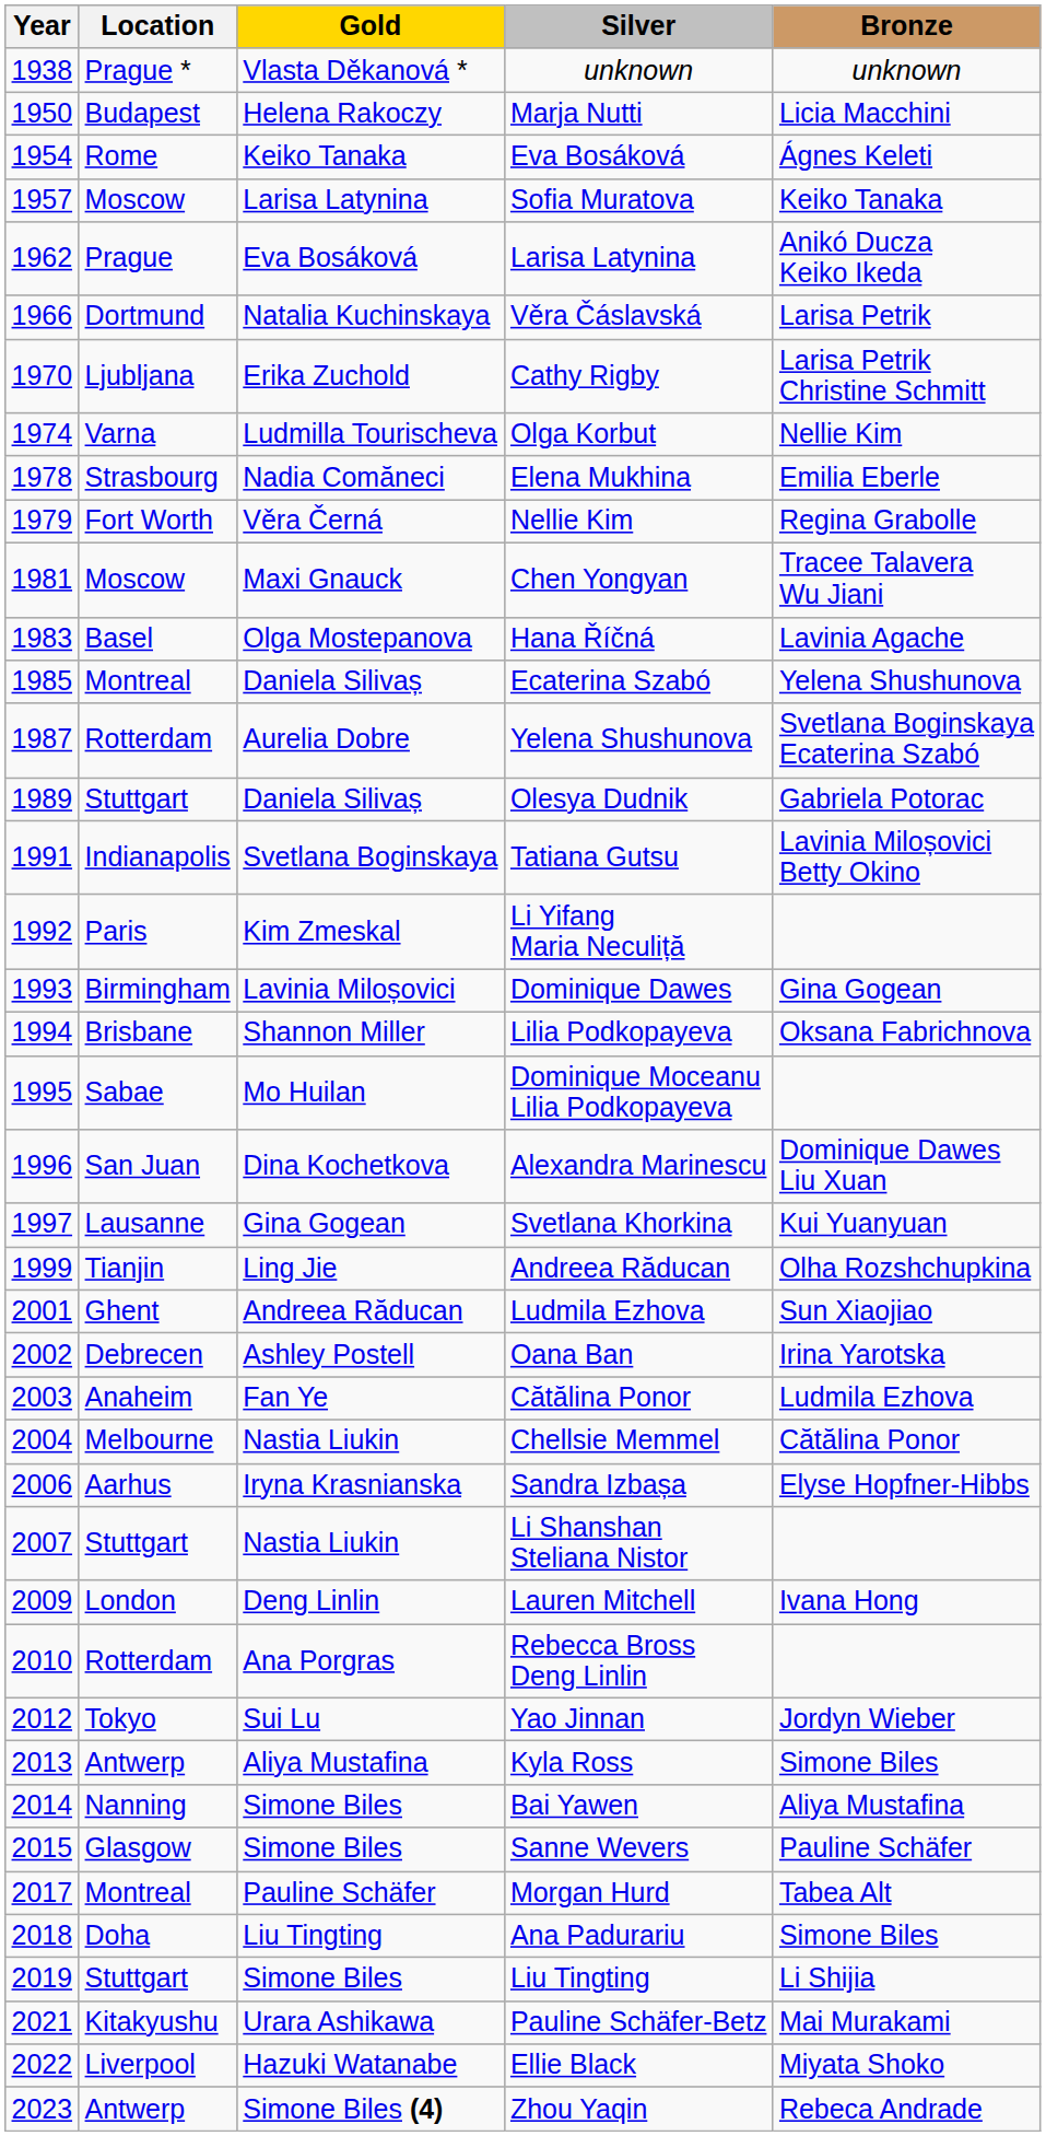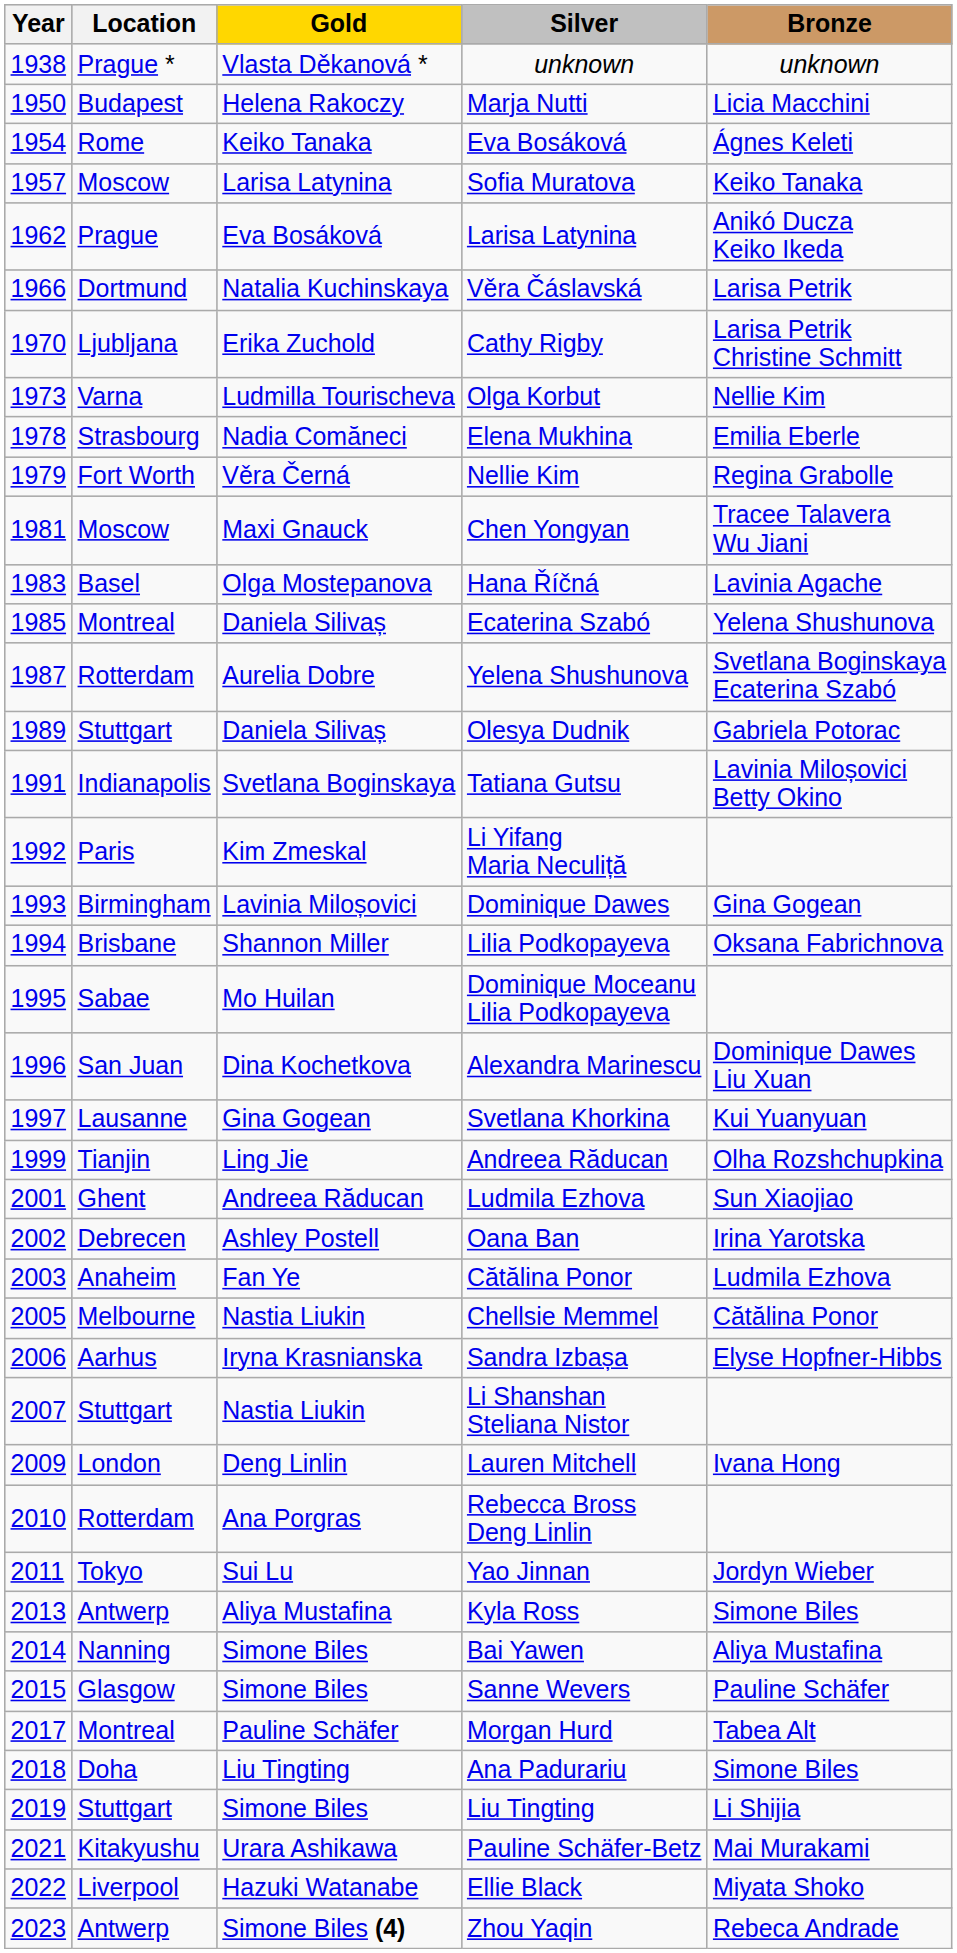 <table class="wikitable">
 <tr>
 <th>Year</th>
 <th>Location</th>
 <th style="background-color:gold;">Gold</th>
 <th style="background-color:silver;">Silver</th>
 <th style="background-color:#cc9966;">Bronze</th>
 </tr>
 <tr>
 <td><a href='#'>1938</a></td>
 <td> <a href='#'>Prague</a> *</td>
 <td> <a href='#'>Vlasta Děkanová</a> *</td>
 <td align="center"><em>unknown</em></td>
 <td align="center"><em>unknown</em></td>
 </tr>
 <tr>
 <td><a href='#'>1950</a></td>
 <td> <a href='#'>Budapest</a></td>
 <td> <a href='#'>Helena Rakoczy</a></td>
 <td> <a href='#'>Marja Nutti</a></td>
 <td> <a href='#'>Licia Macchini</a></td>
 </tr>
 <tr>
 <td><a href='#'>1954</a></td>
 <td> <a href='#'>Rome</a></td>
 <td> <a href='#'>Keiko Tanaka</a></td>
 <td> <a href='#'>Eva Bosáková</a></td>
 <td> <a href='#'>Ágnes Keleti</a></td>
 </tr>
 <tr>
 <td><a href='#'>1957</a></td>
 <td> <a href='#'>Moscow</a></td>
 <td> <a href='#'>Larisa Latynina</a></td>
 <td> <a href='#'>Sofia Muratova</a></td>
 <td> <a href='#'>Keiko Tanaka</a></td>
 </tr>
 <tr>
 <td><a href='#'>1962</a></td>
 <td> <a href='#'>Prague</a></td>
 <td> <a href='#'>Eva Bosáková</a></td>
 <td> <a href='#'>Larisa Latynina</a></td>
 <td> <a href='#'>Anikó Ducza</a> <br>  <a href='#'>Keiko Ikeda</a></td>
 </tr>
 <tr>
 <td><a href='#'>1966</a></td>
 <td> <a href='#'>Dortmund</a></td>
 <td> <a href='#'>Natalia Kuchinskaya</a></td>
 <td> <a href='#'>Věra Čáslavská</a></td>
 <td> <a href='#'>Larisa Petrik</a></td>
 </tr>
 <tr>
 <td><a href='#'>1970</a></td>
 <td> <a href='#'>Ljubljana</a></td>
 <td> <a href='#'>Erika Zuchold</a></td>
 <td> <a href='#'>Cathy Rigby</a></td>
 <td> <a href='#'>Larisa Petrik</a> <br>  <a href='#'>Christine Schmitt</a></td>
 </tr>
 <tr>
-<td><a href='#'>1974</a></td>
+<td><a href='#'>1973</a></td>
 <td> <a href='#'>Varna</a></td>
 <td> <a href='#'>Ludmilla Tourischeva</a></td>
 <td> <a href='#'>Olga Korbut</a></td>
 <td> <a href='#'>Nellie Kim</a></td>
 </tr>
 <tr>
 <td><a href='#'>1978</a></td>
 <td> <a href='#'>Strasbourg</a></td>
 <td> <a href='#'>Nadia Comăneci</a></td>
 <td> <a href='#'>Elena Mukhina</a></td>
 <td> <a href='#'>Emilia Eberle</a></td>
 </tr>
 <tr>
 <td><a href='#'>1979</a></td>
 <td> <a href='#'>Fort Worth</a></td>
 <td> <a href='#'>Věra Černá</a></td>
 <td> <a href='#'>Nellie Kim</a></td>
 <td> <a href='#'>Regina Grabolle</a></td>
 </tr>
 <tr>
 <td><a href='#'>1981</a></td>
 <td> <a href='#'>Moscow</a></td>
 <td> <a href='#'>Maxi Gnauck</a></td>
 <td> <a href='#'>Chen Yongyan</a></td>
 <td> <a href='#'>Tracee Talavera</a> <br> <a href='#'>Wu Jiani</a></td>
 </tr>
 <tr>
 <td><a href='#'>1983</a></td>
 <td> <a href='#'>Basel</a></td>
 <td> <a href='#'>Olga Mostepanova</a></td>
 <td> <a href='#'>Hana Říčná</a></td>
 <td> <a href='#'>Lavinia Agache</a></td>
 </tr>
 <tr>
 <td><a href='#'>1985</a></td>
 <td> <a href='#'>Montreal</a></td>
 <td> <a href='#'>Daniela Silivaș</a></td>
 <td> <a href='#'>Ecaterina Szabó</a></td>
 <td> <a href='#'>Yelena Shushunova</a></td>
 </tr>
 <tr>
 <td><a href='#'>1987</a></td>
 <td> <a href='#'>Rotterdam</a></td>
 <td> <a href='#'>Aurelia Dobre</a></td>
 <td> <a href='#'>Yelena Shushunova</a></td>
 <td> <a href='#'>Svetlana Boginskaya</a> <br> <a href='#'>Ecaterina Szabó</a></td>
 </tr>
 <tr>
 <td><a href='#'>1989</a></td>
 <td> <a href='#'>Stuttgart</a></td>
 <td> <a href='#'>Daniela Silivaș</a></td>
 <td> <a href='#'>Olesya Dudnik</a></td>
 <td> <a href='#'>Gabriela Potorac</a></td>
 </tr>
 <tr>
 <td><a href='#'>1991</a></td>
 <td> <a href='#'>Indianapolis</a></td>
 <td> <a href='#'>Svetlana Boginskaya</a></td>
 <td> <a href='#'>Tatiana Gutsu</a></td>
 <td> <a href='#'>Lavinia Miloșovici</a> <br>  <a href='#'>Betty Okino</a></td>
 </tr>
 <tr>
 <td><a href='#'>1992</a></td>
 <td> <a href='#'>Paris</a></td>
 <td> <a href='#'>Kim Zmeskal</a></td>
 <td> <a href='#'>Li Yifang</a> <br>  <a href='#'>Maria Neculiță</a></td>
 <td></td>
 </tr>
 <tr>
 <td><a href='#'>1993</a></td>
 <td> <a href='#'>Birmingham</a></td>
 <td> <a href='#'>Lavinia Miloșovici</a></td>
 <td> <a href='#'>Dominique Dawes</a></td>
 <td> <a href='#'>Gina Gogean</a></td>
 </tr>
 <tr>
 <td><a href='#'>1994</a></td>
 <td> <a href='#'>Brisbane</a></td>
 <td> <a href='#'>Shannon Miller</a></td>
 <td> <a href='#'>Lilia Podkopayeva</a></td>
 <td> <a href='#'>Oksana Fabrichnova</a></td>
 </tr>
 <tr>
 <td><a href='#'>1995</a></td>
 <td> <a href='#'>Sabae</a></td>
 <td> <a href='#'>Mo Huilan</a></td>
 <td> <a href='#'>Dominique Moceanu</a> <br>  <a href='#'>Lilia Podkopayeva</a></td>
 <td></td>
 </tr>
 <tr>
 <td><a href='#'>1996</a></td>
 <td> <a href='#'>San Juan</a></td>
 <td> <a href='#'>Dina Kochetkova</a></td>
 <td> <a href='#'>Alexandra Marinescu</a></td>
 <td> <a href='#'>Dominique Dawes</a> <br>  <a href='#'>Liu Xuan</a></td>
 </tr>
 <tr>
 <td><a href='#'>1997</a></td>
 <td> <a href='#'>Lausanne</a></td>
 <td> <a href='#'>Gina Gogean</a></td>
 <td> <a href='#'>Svetlana Khorkina</a></td>
 <td> <a href='#'>Kui Yuanyuan</a></td>
 </tr>
 <tr>
 <td><a href='#'>1999</a></td>
 <td> <a href='#'>Tianjin</a></td>
 <td> <a href='#'>Ling Jie</a></td>
 <td> <a href='#'>Andreea Răducan</a></td>
 <td> <a href='#'>Olha Rozshchupkina</a></td>
 </tr>
 <tr>
 <td><a href='#'>2001</a></td>
 <td> <a href='#'>Ghent</a></td>
 <td> <a href='#'>Andreea Răducan</a></td>
 <td> <a href='#'>Ludmila Ezhova</a></td>
 <td> <a href='#'>Sun Xiaojiao</a></td>
 </tr>
 <tr>
 <td><a href='#'>2002</a></td>
 <td> <a href='#'>Debrecen</a></td>
 <td> <a href='#'>Ashley Postell</a></td>
 <td> <a href='#'>Oana Ban</a></td>
 <td> <a href='#'>Irina Yarotska</a></td>
 </tr>
 <tr>
 <td><a href='#'>2003</a></td>
 <td> <a href='#'>Anaheim</a></td>
 <td> <a href='#'>Fan Ye</a></td>
 <td> <a href='#'>Cătălina Ponor</a></td>
 <td> <a href='#'>Ludmila Ezhova</a></td>
 </tr>
 <tr>
-<td><a href='#'>2004</a></td>
+<td><a href='#'>2005</a></td>
 <td> <a href='#'>Melbourne</a></td>
 <td> <a href='#'>Nastia Liukin</a></td>
 <td> <a href='#'>Chellsie Memmel</a></td>
 <td> <a href='#'>Cătălina Ponor</a></td>
 </tr>
 <tr>
 <td><a href='#'>2006</a></td>
 <td> <a href='#'>Aarhus</a></td>
 <td> <a href='#'>Iryna Krasnianska</a></td>
 <td> <a href='#'>Sandra Izbașa</a></td>
 <td> <a href='#'>Elyse Hopfner-Hibbs</a></td>
 </tr>
 <tr>
 <td><a href='#'>2007</a></td>
 <td> <a href='#'>Stuttgart</a></td>
 <td> <a href='#'>Nastia Liukin</a></td>
 <td> <a href='#'>Li Shanshan</a> <br>  <a href='#'>Steliana Nistor</a></td>
 <td></td>
 </tr>
 <tr>
 <td><a href='#'>2009</a></td>
 <td> <a href='#'>London</a></td>
 <td> <a href='#'>Deng Linlin</a></td>
 <td> <a href='#'>Lauren Mitchell</a></td>
 <td> <a href='#'>Ivana Hong</a></td>
 </tr>
 <tr>
 <td><a href='#'>2010</a></td>
 <td> <a href='#'>Rotterdam</a></td>
 <td> <a href='#'>Ana Porgras</a></td>
 <td> <a href='#'>Rebecca Bross</a> <br>  <a href='#'>Deng Linlin</a></td>
 <td></td>
 </tr>
 <tr>
-<td><a href='#'>2012</a></td>
+<td><a href='#'>2011</a></td>
 <td> <a href='#'>Tokyo</a></td>
 <td> <a href='#'>Sui Lu</a></td>
 <td> <a href='#'>Yao Jinnan</a></td>
 <td> <a href='#'>Jordyn Wieber</a></td>
 </tr>
 <tr>
 <td><a href='#'>2013</a></td>
 <td> <a href='#'>Antwerp</a></td>
 <td> <a href='#'>Aliya Mustafina</a></td>
 <td> <a href='#'>Kyla Ross</a></td>
 <td> <a href='#'>Simone Biles</a></td>
 </tr>
 <tr>
 <td><a href='#'>2014</a></td>
 <td> <a href='#'>Nanning</a></td>
 <td> <a href='#'>Simone Biles</a></td>
 <td> <a href='#'>Bai Yawen</a></td>
 <td> <a href='#'>Aliya Mustafina</a></td>
 </tr>
 <tr>
 <td><a href='#'>2015</a></td>
 <td> <a href='#'>Glasgow</a></td>
 <td> <a href='#'>Simone Biles</a></td>
 <td> <a href='#'>Sanne Wevers</a></td>
 <td> <a href='#'>Pauline Schäfer</a></td>
 </tr>
 <tr>
 <td><a href='#'>2017</a></td>
 <td> <a href='#'>Montreal</a></td>
 <td> <a href='#'>Pauline Schäfer</a></td>
 <td> <a href='#'>Morgan Hurd</a></td>
 <td> <a href='#'>Tabea Alt</a></td>
 </tr>
 <tr>
 <td><a href='#'>2018</a></td>
 <td> <a href='#'>Doha</a></td>
 <td> <a href='#'>Liu Tingting</a></td>
 <td> <a href='#'>Ana Padurariu</a></td>
 <td> <a href='#'>Simone Biles</a></td>
 </tr>
 <tr>
 <td><a href='#'>2019</a></td>
 <td> <a href='#'>Stuttgart</a></td>
 <td> <a href='#'>Simone Biles</a></td>
 <td> <a href='#'>Liu Tingting</a></td>
 <td> <a href='#'>Li Shijia</a></td>
 </tr>
 <tr>
 <td><a href='#'>2021</a></td>
 <td> <a href='#'>Kitakyushu</a></td>
 <td> <a href='#'>Urara Ashikawa</a></td>
 <td> <a href='#'>Pauline Schäfer-Betz</a></td>
 <td> <a href='#'>Mai Murakami</a></td>
 </tr>
 <tr>
 <td><a href='#'>2022</a></td>
 <td> <a href='#'>Liverpool</a></td>
 <td> <a href='#'>Hazuki Watanabe</a></td>
 <td> <a href='#'>Ellie Black</a></td>
 <td> <a href='#'>Miyata Shoko</a></td>
 </tr>
 <tr>
 <td><a href='#'>2023</a></td>
 <td> <a href='#'>Antwerp</a></td>
 <td> <a href='#'>Simone Biles</a> <strong>(4)</strong></td>
 <td> <a href='#'>Zhou Yaqin</a></td>
 <td> <a href='#'>Rebeca Andrade</a></td>
 </tr>
 </table>
